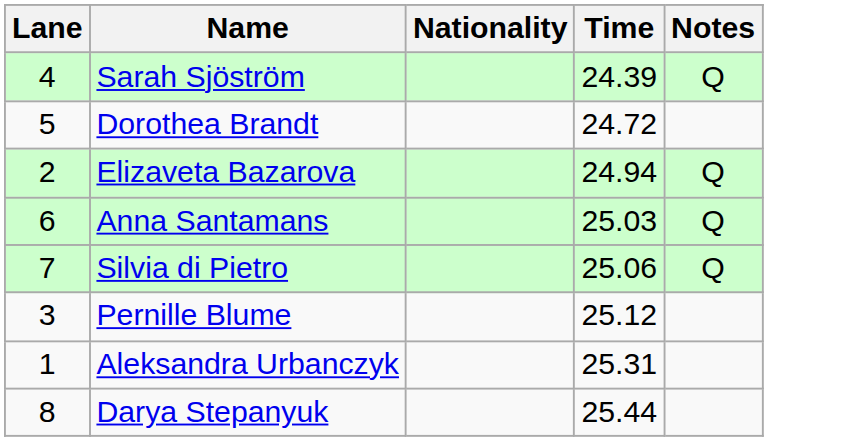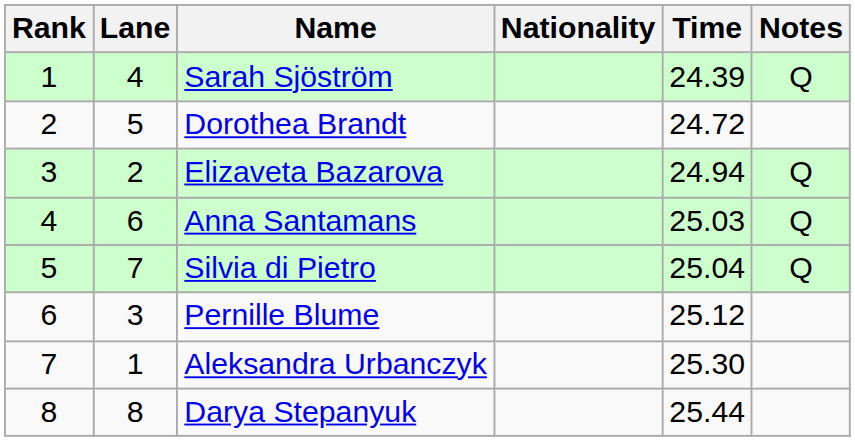 <table class="wikitable sortable" style="text-align:center">
 <tr>
+<th>Rank</th>
 <th>Lane</th>
 <th>Name</th>
 <th>Nationality</th>
 <th>Time</th>
 <th>Notes</th>
 </tr>
 <tr bgcolor=ccffcc>
+<td>1</td>
 <td>4</td>
 <td align=left><a href='#'>Sarah Sjöström</a></td>
 <td align=left></td>
 <td>24.39</td>
 <td>Q</td>
 </tr>
 <tr>
+<td>2</td>
 <td>5</td>
 <td align=left><a href='#'>Dorothea Brandt</a></td>
 <td align=left></td>
 <td>24.72</td>
 <td></td>
 </tr>
 <tr bgcolor=ccffcc>
+<td>3</td>
 <td>2</td>
 <td align=left><a href='#'>Elizaveta Bazarova</a></td>
 <td align=left></td>
 <td>24.94</td>
 <td>Q</td>
 </tr>
 <tr bgcolor=ccffcc>
+<td>4</td>
 <td>6</td>
 <td align=left><a href='#'>Anna Santamans</a></td>
 <td align=left></td>
 <td>25.03</td>
 <td>Q</td>
 </tr>
 <tr bgcolor=ccffcc>
+<td>5</td>
 <td>7</td>
 <td align=left><a href='#'>Silvia di Pietro</a></td>
 <td align=left></td>
-<td>25.06</td>
+<td>25.04</td>
 <td>Q</td>
 </tr>
 <tr>
+<td>6</td>
 <td>3</td>
 <td align=left><a href='#'>Pernille Blume</a></td>
 <td align=left></td>
 <td>25.12</td>
 <td></td>
 </tr>
 <tr>
+<td>7</td>
 <td>1</td>
 <td align=left><a href='#'>Aleksandra Urbanczyk</a></td>
 <td align=left></td>
-<td>25.31</td>
+<td>25.30</td>
 <td></td>
 </tr>
 <tr>
+<td>8</td>
 <td>8</td>
 <td align=left><a href='#'>Darya Stepanyuk</a></td>
 <td align=left></td>
 <td>25.44</td>
 <td></td>
 </tr>
 </table>
